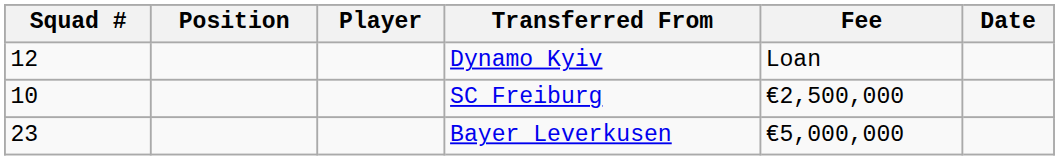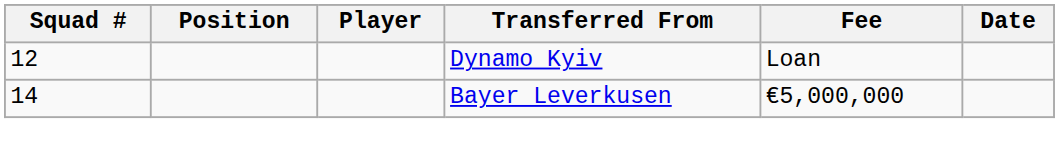 <table class="wikitable sortable" style="width:90%; text-align:center; font-size:95%; text-align:left;">
 <tr>
 <th><strong>Squad #</strong></th>
 <th><strong>Position</strong></th>
 <th><strong>Player</strong></th>
 <th><strong>Transferred From</strong></th>
 <th><strong>Fee</strong></th>
 <th><strong>Date</strong></th>
 </tr>
 <tr>
 <td>12</td>
 <td></td>
 <td></td>
 <td> <a href='#'>Dynamo Kyiv</a></td>
 <td>Loan</td>
 <td></td>
 </tr>
 <tr>
-<td>10</td>
-<td></td>
-<td></td>
-<td> <a href='#'>SC Freiburg</a></td>
-<td>€2,500,000</td>
-<td></td>
-</tr>
-<tr>
-<td>23</td>
+<td>14</td>
 <td></td>
 <td></td>
 <td>   <a href='#'>Bayer Leverkusen</a></td>
 <td>€5,000,000</td>
 <td></td>
 </tr>
 </table>
